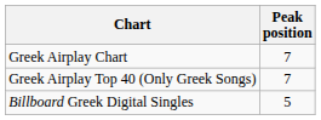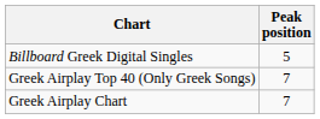 <table class="wikitable sortable">
 <tr>
 <th>Chart</th>
 <th>Peak<br>position</th>
 </tr>
 <tr>
-<td>Greek Airplay Chart</td>
-<td style="text-align:center;">7</td>
+<td><em>Billboard</em> Greek Digital Singles</td>
+<td style="text-align:center;">5 </td>
 </tr>
 <tr>
 <td>Greek Airplay Top 40 (Only Greek Songs)</td>
 <td style="text-align:center;">7 </td>
 </tr>
 <tr>
-<td><em>Billboard</em> Greek Digital Singles</td>
-<td style="text-align:center;">5 </td>
+<td>Greek Airplay Chart</td>
+<td style="text-align:center;">7</td>
 </tr>
 </table>
